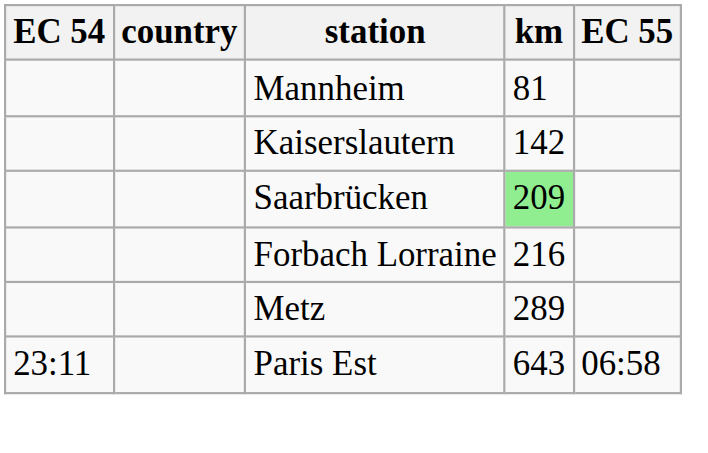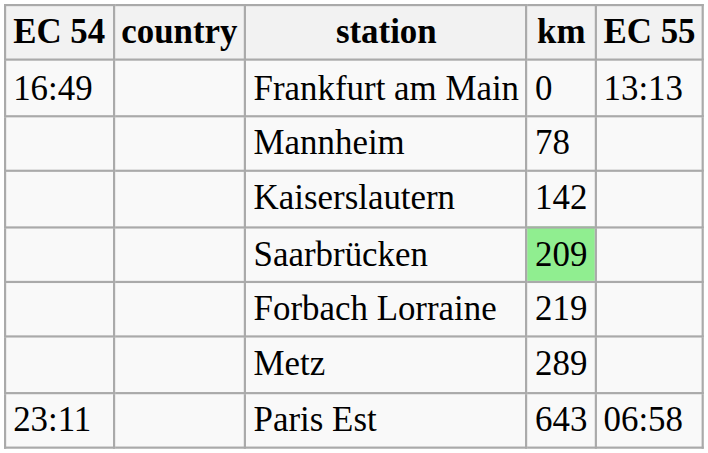 <table class="wikitable">
 <tr>
 <th>EC 54</th>
 <th>country</th>
 <th>station</th>
 <th>km</th>
 <th>EC 55</th>
 </tr>
 <tr>
+<td>16:49</td>
+<td></td>
+<td>Frankfurt am Main</td>
+<td>0</td>
+<td>13:13</td>
+</tr>
+<tr>
 <td></td>
 <td></td>
 <td>Mannheim</td>
-<td>81</td>
+<td>78</td>
 <td></td>
 </tr>
 <tr>
 <td></td>
 <td></td>
 <td>Kaiserslautern</td>
 <td>142</td>
 <td></td>
 </tr>
 <tr>
 <td></td>
 <td></td>
 <td>Saarbrücken</td>
 <td style="background: lightgreen;">209</td>
 <td></td>
 </tr>
 <tr>
 <td></td>
 <td></td>
 <td>Forbach Lorraine</td>
-<td>216</td>
+<td>219</td>
 <td></td>
 </tr>
 <tr>
 <td></td>
 <td></td>
 <td>Metz</td>
 <td>289</td>
 <td></td>
 </tr>
 <tr>
 <td>23:11</td>
 <td></td>
 <td>Paris Est</td>
 <td>643</td>
 <td>06:58</td>
 </tr>
 </table>
